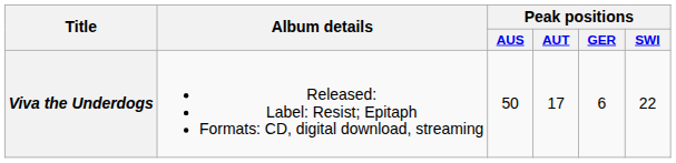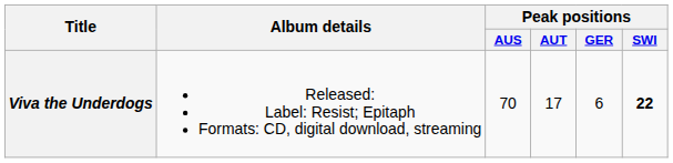 <table class="wikitable plainrowheaders" style="text-align:center;">
 <tr>
 <th scope="col" rowspan="2">Title</th>
 <th scope="col" rowspan="2">Album details</th>
 <th scope="col" colspan="4">Peak positions</th>
 </tr>
 <tr>
 <th scope="col" style="width:3em;font-size:85%;"><a href='#'>AUS</a><br></th>
 <th scope="col" style="width:3em;font-size:85%;"><a href='#'>AUT</a><br></th>
 <th scope="col" style="width:3em;font-size:85%;"><a href='#'>GER</a><br></th>
 <th scope="col" style="width:3em;font-size:85%;"><a href='#'>SWI</a><br></th>
 </tr>
 <tr>
 <th scope="row"><em>Viva the Underdogs</em></th>
 <td><br><ul><li>Released: </li><li>Label: Resist; Epitaph</li><li>Formats: CD, digital download, streaming</li></ul></td>
-<td>50</td>
+<td>70</td>
 <td>17</td>
 <td>6</td>
-<td>22</td>
+<td><strong>22</strong></td>
 </tr>
 </table>
